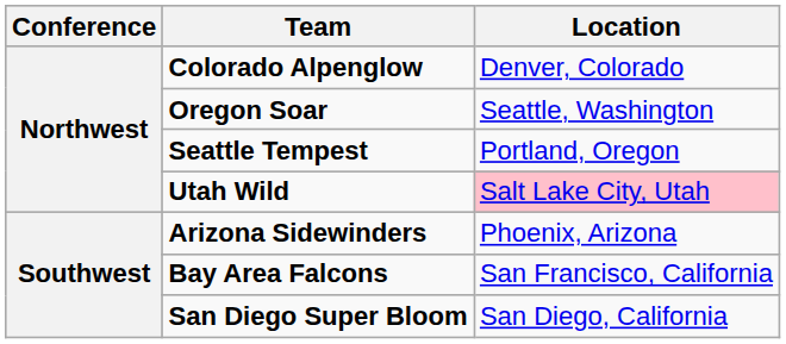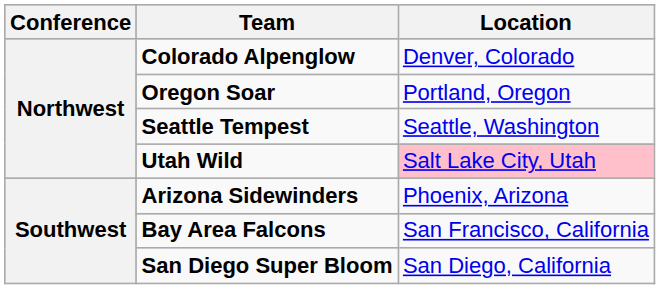 <table class="wikitable" style="font-size:85%">
 <tr>
 <th>Conference</th>
 <th>Team</th>
 <th>Location</th>
 </tr>
 <tr>
 <th rowspan="4">Northwest</th>
 <td><strong>Colorado Alpenglow</strong></td>
 <td><a href='#'>Denver, Colorado</a></td>
 </tr>
 <tr>
 <td><strong>Oregon Soar</strong></td>
-<td><a href='#'>Seattle, Washington</a></td>
+<td><a href='#'>Portland, Oregon</a></td>
 </tr>
 <tr>
 <td><strong>Seattle Tempest</strong></td>
-<td><a href='#'>Portland, Oregon</a></td>
+<td><a href='#'>Seattle, Washington</a></td>
 </tr>
 <tr>
 <td><strong>Utah Wild</strong></td>
 <td style="background: pink;"><a href='#'>Salt Lake City, Utah</a></td>
 </tr>
 <tr>
 <th rowspan="3">Southwest</th>
 <td><strong>Arizona Sidewinders</strong></td>
 <td><a href='#'>Phoenix, Arizona</a></td>
 </tr>
 <tr>
 <td><strong>Bay Area Falcons</strong></td>
 <td><a href='#'>San Francisco, California</a></td>
 </tr>
 <tr>
 <td><strong>San Diego Super Bloom</strong></td>
 <td><a href='#'>San Diego, California</a></td>
 </tr>
 </table>
